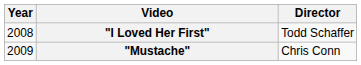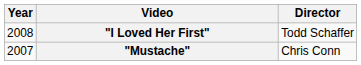 <table class="wikitable plainrowheaders">
 <tr>
 <th>Year</th>
 <th style="width:20em;">Video</th>
 <th>Director</th>
 </tr>
 <tr>
 <td>2008</td>
 <th scope="row">"I Loved Her First"</th>
 <td>Todd Schaffer</td>
 </tr>
 <tr>
-<td>2009</td>
+<td>2007</td>
 <th scope="row">"Mustache"</th>
 <td>Chris Conn</td>
 </tr>
 </table>
